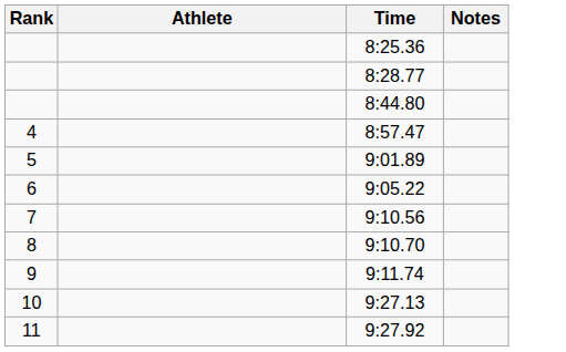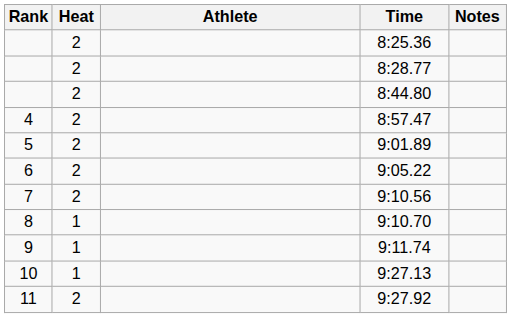 <table class="wikitable" style="text-align:center">
 <tr>
 <th width=40>Rank</th>
+<th width=40>Heat</th>
 <th width=250>Athlete</th>
 <th width=80>Time</th>
 <th width=50>Notes</th>
 </tr>
 <tr>
 <td></td>
+<td>2</td>
 <td align=left></td>
 <td>8:25.36</td>
 <td></td>
 </tr>
 <tr>
 <td></td>
+<td>2</td>
 <td align=left></td>
 <td>8:28.77</td>
 <td></td>
 </tr>
 <tr>
 <td></td>
+<td>2</td>
 <td align=left></td>
 <td>8:44.80</td>
 <td></td>
 </tr>
 <tr>
 <td>4</td>
+<td>2</td>
 <td align=left></td>
 <td>8:57.47</td>
 <td></td>
 </tr>
 <tr>
 <td>5</td>
+<td>2</td>
 <td align=left></td>
 <td>9:01.89</td>
 <td></td>
 </tr>
 <tr>
 <td>6</td>
+<td>2</td>
 <td align=left></td>
 <td>9:05.22</td>
 <td></td>
 </tr>
 <tr>
 <td>7</td>
+<td>2</td>
 <td align=left></td>
 <td>9:10.56</td>
 <td></td>
 </tr>
 <tr>
 <td>8</td>
+<td>1</td>
 <td align=left></td>
 <td>9:10.70</td>
 <td></td>
 </tr>
 <tr>
 <td>9</td>
+<td>1</td>
 <td align=left></td>
 <td>9:11.74</td>
 <td></td>
 </tr>
 <tr>
 <td>10</td>
+<td>1</td>
 <td align=left></td>
 <td>9:27.13</td>
 <td></td>
 </tr>
 <tr>
 <td>11</td>
+<td>2</td>
 <td align=left></td>
 <td>9:27.92</td>
 <td></td>
 </tr>
 </table>
